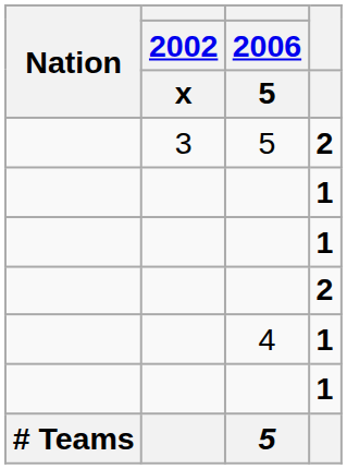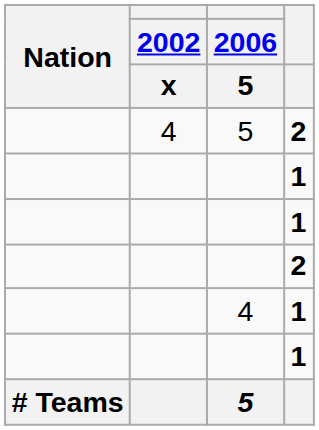 <table class="wikitable plainrowheaders sortable" style="text-align:center; font-size:90%">
 <tr>
 <th scope="col" rowspan="3" class="unsortable">Nation</th>
 <th colspan="1"></th>
 <th colspan="1"></th>
 <th scope="col" rowspan="2"></th>
 </tr>
 <tr>
 <th colspan="1"><a href='#'>2002</a></th>
 <th colspan="1"><a href='#'>2006</a></th>
 </tr>
 <tr>
 <th scope="col" rowspan="1">x</th>
 <th scope="col" rowspan="1">5</th>
 <th scope="col" rowspan="1"></th>
 </tr>
 <tr>
 <td align=left></td>
-<td>3</td>
+<td>4</td>
 <td>5</td>
 <td><strong>2</strong></td>
 </tr>
 <tr>
 <td align=left></td>
 <td data-sort-value="2002"></td>
 <td data-sort-value="1"></td>
 <td><strong>1</strong></td>
 </tr>
 <tr>
 <td align=left></td>
 <td data-sort-value="2002"></td>
 <td data-sort-value="2"></td>
 <td><strong>1</strong></td>
 </tr>
 <tr>
 <td align=left></td>
 <td data-sort-value="2"></td>
 <td data-sort-value="3"></td>
 <td><strong>2</strong></td>
 </tr>
 <tr>
 <td align=left></td>
 <td data-sort-value="2002"></td>
 <td>4</td>
 <td><strong>1</strong></td>
 </tr>
 <tr>
 <td align=left></td>
 <td data-sort-value="1"></td>
 <td data-sort-value="2006"></td>
 <td><strong>1</strong></td>
 </tr>
 <tr>
 <th># Teams</th>
 <th></th>
 <th><strong><em>5</em></strong></th>
 <th></th>
 </tr>
 </table>
